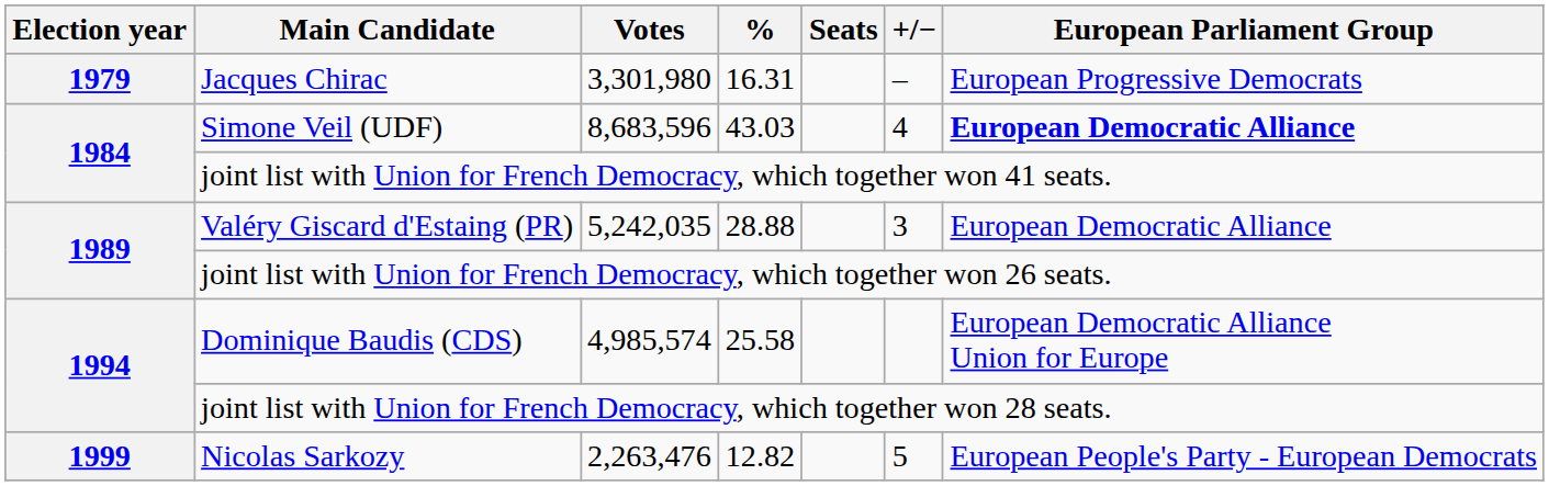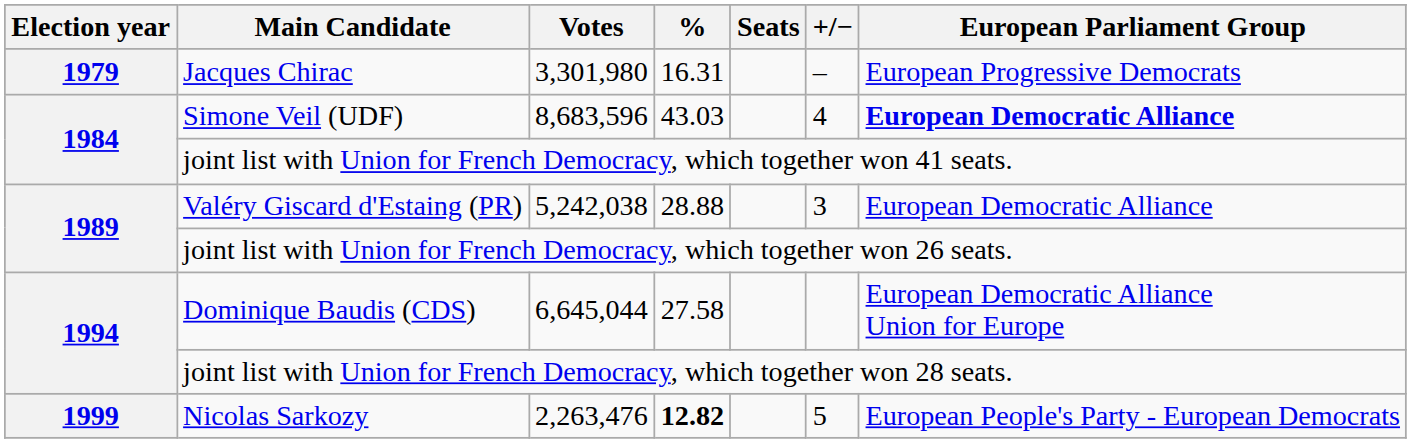 <table class="wikitable">
 <tr>
 <th>Election year</th>
 <th>Main Candidate</th>
 <th>Votes</th>
 <th>%</th>
 <th>Seats</th>
 <th>+/−</th>
 <th>European Parliament Group</th>
 </tr>
 <tr>
 <th><a href='#'>1979</a></th>
 <td><a href='#'>Jacques Chirac</a></td>
 <td>3,301,980</td>
 <td>16.31</td>
 <td></td>
 <td>–</td>
 <td><a href='#'>European Progressive Democrats</a></td>
 </tr>
 <tr>
 <th rowspan="2"><a href='#'>1984</a></th>
 <td><a href='#'>Simone Veil</a> (UDF)</td>
 <td>8,683,596</td>
 <td>43.03</td>
 <td></td>
 <td> 4</td>
 <td><strong><a href='#'>European Democratic Alliance</a></strong></td>
 </tr>
 <tr>
 <td colspan="6">joint list with <a href='#'>Union for French Democracy</a>, which together won 41 seats.</td>
 </tr>
 <tr>
 <th rowspan="2"><a href='#'>1989</a></th>
 <td><a href='#'>Valéry Giscard d'Estaing</a> (<a href='#'>PR</a>)</td>
-<td>5,242,035</td>
+<td>5,242,038</td>
 <td>28.88</td>
 <td></td>
 <td> 3</td>
 <td><a href='#'>European Democratic Alliance</a></td>
 </tr>
 <tr>
 <td colspan="6">joint list with <a href='#'>Union for French Democracy</a>, which together won 26 seats.</td>
 </tr>
 <tr>
 <th rowspan="2"><a href='#'>1994</a></th>
 <td><a href='#'>Dominique Baudis</a> (<a href='#'>CDS</a>)</td>
-<td>4,985,574</td>
-<td>25.58</td>
+<td>6,645,044</td>
+<td>27.58</td>
 <td></td>
 <td></td>
 <td><a href='#'>European Democratic Alliance</a><br><a href='#'>Union for Europe</a></td>
 </tr>
 <tr>
 <td colspan="6">joint list with <a href='#'>Union for French Democracy</a>, which together won 28 seats.</td>
 </tr>
 <tr>
 <th><a href='#'>1999</a></th>
 <td><a href='#'>Nicolas Sarkozy</a></td>
 <td>2,263,476</td>
-<td>12.82</td>
+<td><strong>12.82</strong></td>
 <td></td>
 <td> 5</td>
 <td><a href='#'>European People's Party - European Democrats</a></td>
 </tr>
 </table>
